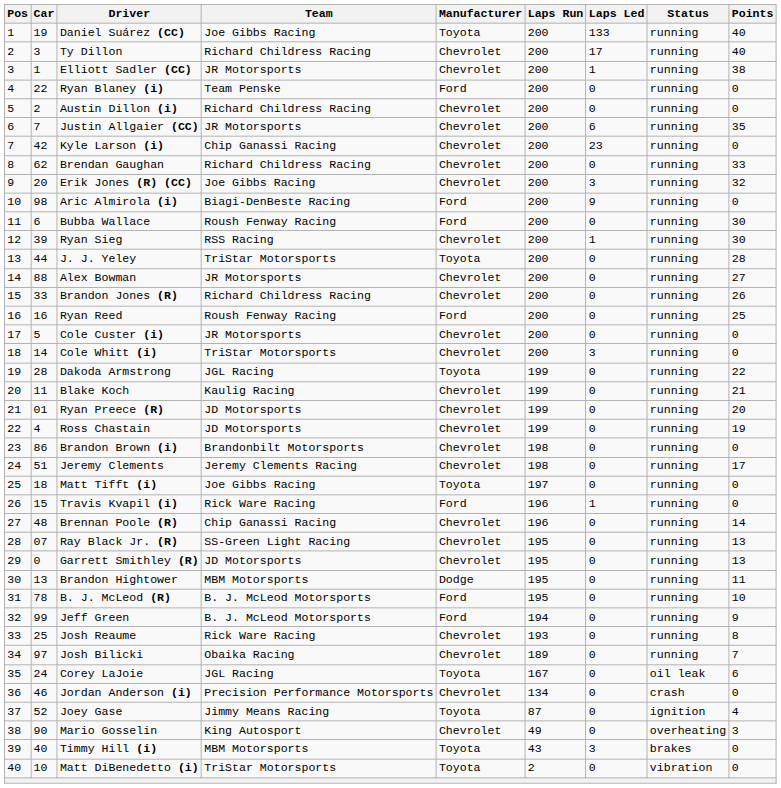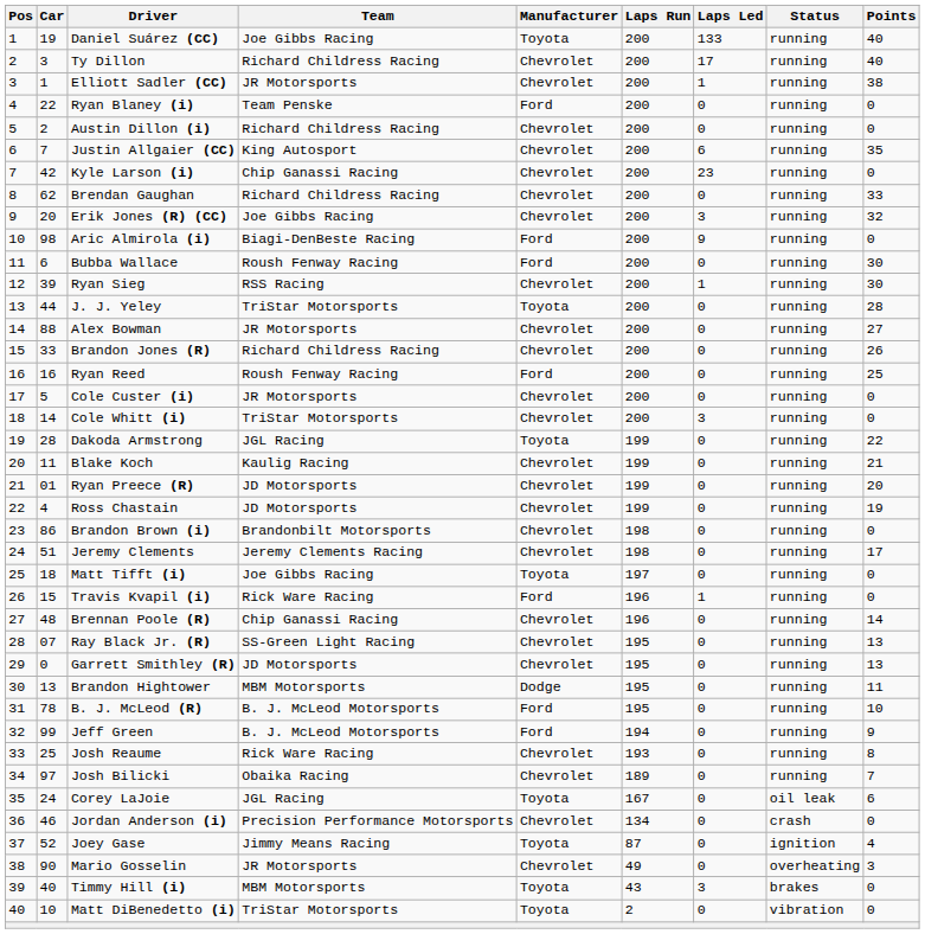 <table class="sortable wikitable" border="1">
 <tr>
 <th>Pos</th>
 <th>Car</th>
 <th>Driver</th>
 <th>Team</th>
 <th>Manufacturer</th>
 <th>Laps Run</th>
 <th>Laps Led</th>
 <th>Status</th>
 <th>Points</th>
 </tr>
 <tr>
 <td>1</td>
 <td>19</td>
 <td>Daniel Suárez <strong>(CC)</strong></td>
 <td>Joe Gibbs Racing</td>
 <td>Toyota</td>
 <td>200</td>
 <td>133</td>
 <td>running</td>
 <td>40</td>
 </tr>
 <tr>
 <td>2</td>
 <td>3</td>
 <td>Ty Dillon</td>
 <td>Richard Childress Racing</td>
 <td>Chevrolet</td>
 <td>200</td>
 <td>17</td>
 <td>running</td>
 <td>40</td>
 </tr>
 <tr>
 <td>3</td>
 <td>1</td>
 <td>Elliott Sadler <strong>(CC)</strong></td>
 <td>JR Motorsports</td>
 <td>Chevrolet</td>
 <td>200</td>
 <td>1</td>
 <td>running</td>
 <td>38</td>
 </tr>
 <tr>
 <td>4</td>
 <td>22</td>
 <td>Ryan Blaney <strong>(i)</strong></td>
 <td>Team Penske</td>
 <td>Ford</td>
 <td>200</td>
 <td>0</td>
 <td>running</td>
 <td>0</td>
 </tr>
 <tr>
 <td>5</td>
 <td>2</td>
 <td>Austin Dillon <strong>(i)</strong></td>
 <td>Richard Childress Racing</td>
 <td>Chevrolet</td>
 <td>200</td>
 <td>0</td>
 <td>running</td>
 <td>0</td>
 </tr>
 <tr>
 <td>6</td>
 <td>7</td>
 <td>Justin Allgaier <strong>(CC)</strong></td>
-<td>JR Motorsports</td>
+<td>King Autosport</td>
 <td>Chevrolet</td>
 <td>200</td>
 <td>6</td>
 <td>running</td>
 <td>35</td>
 </tr>
 <tr>
 <td>7</td>
 <td>42</td>
 <td>Kyle Larson <strong>(i)</strong></td>
 <td>Chip Ganassi Racing</td>
 <td>Chevrolet</td>
 <td>200</td>
 <td>23</td>
 <td>running</td>
 <td>0</td>
 </tr>
 <tr>
 <td>8</td>
 <td>62</td>
 <td>Brendan Gaughan</td>
 <td>Richard Childress Racing</td>
 <td>Chevrolet</td>
 <td>200</td>
 <td>0</td>
 <td>running</td>
 <td>33</td>
 </tr>
 <tr>
 <td>9</td>
 <td>20</td>
 <td>Erik Jones <strong>(R)</strong> <strong>(CC)</strong></td>
 <td>Joe Gibbs Racing</td>
 <td>Chevrolet</td>
 <td>200</td>
 <td>3</td>
 <td>running</td>
 <td>32</td>
 </tr>
 <tr>
 <td>10</td>
 <td>98</td>
 <td>Aric Almirola <strong>(i)</strong></td>
 <td>Biagi-DenBeste Racing</td>
 <td>Ford</td>
 <td>200</td>
 <td>9</td>
 <td>running</td>
 <td>0</td>
 </tr>
 <tr>
 <td>11</td>
 <td>6</td>
 <td>Bubba Wallace</td>
 <td>Roush Fenway Racing</td>
 <td>Ford</td>
 <td>200</td>
 <td>0</td>
 <td>running</td>
 <td>30</td>
 </tr>
 <tr>
 <td>12</td>
 <td>39</td>
 <td>Ryan Sieg</td>
 <td>RSS Racing</td>
 <td>Chevrolet</td>
 <td>200</td>
 <td>1</td>
 <td>running</td>
 <td>30</td>
 </tr>
 <tr>
 <td>13</td>
 <td>44</td>
 <td>J. J. Yeley</td>
 <td>TriStar Motorsports</td>
 <td>Toyota</td>
 <td>200</td>
 <td>0</td>
 <td>running</td>
 <td>28</td>
 </tr>
 <tr>
 <td>14</td>
 <td>88</td>
 <td>Alex Bowman</td>
 <td>JR Motorsports</td>
 <td>Chevrolet</td>
 <td>200</td>
 <td>0</td>
 <td>running</td>
 <td>27</td>
 </tr>
 <tr>
 <td>15</td>
 <td>33</td>
 <td>Brandon Jones <strong>(R)</strong></td>
 <td>Richard Childress Racing</td>
 <td>Chevrolet</td>
 <td>200</td>
 <td>0</td>
 <td>running</td>
 <td>26</td>
 </tr>
 <tr>
 <td>16</td>
 <td>16</td>
 <td>Ryan Reed</td>
 <td>Roush Fenway Racing</td>
 <td>Ford</td>
 <td>200</td>
 <td>0</td>
 <td>running</td>
 <td>25</td>
 </tr>
 <tr>
 <td>17</td>
 <td>5</td>
 <td>Cole Custer <strong>(i)</strong></td>
 <td>JR Motorsports</td>
 <td>Chevrolet</td>
 <td>200</td>
 <td>0</td>
 <td>running</td>
 <td>0</td>
 </tr>
 <tr>
 <td>18</td>
 <td>14</td>
 <td>Cole Whitt <strong>(i)</strong></td>
 <td>TriStar Motorsports</td>
 <td>Chevrolet</td>
 <td>200</td>
 <td>3</td>
 <td>running</td>
 <td>0</td>
 </tr>
 <tr>
 <td>19</td>
 <td>28</td>
 <td>Dakoda Armstrong</td>
 <td>JGL Racing</td>
 <td>Toyota</td>
 <td>199</td>
 <td>0</td>
 <td>running</td>
 <td>22</td>
 </tr>
 <tr>
 <td>20</td>
 <td>11</td>
 <td>Blake Koch</td>
 <td>Kaulig Racing</td>
 <td>Chevrolet</td>
 <td>199</td>
 <td>0</td>
 <td>running</td>
 <td>21</td>
 </tr>
 <tr>
 <td>21</td>
 <td>01</td>
 <td>Ryan Preece <strong>(R)</strong></td>
 <td>JD Motorsports</td>
 <td>Chevrolet</td>
 <td>199</td>
 <td>0</td>
 <td>running</td>
 <td>20</td>
 </tr>
 <tr>
 <td>22</td>
 <td>4</td>
 <td>Ross Chastain</td>
 <td>JD Motorsports</td>
 <td>Chevrolet</td>
 <td>199</td>
 <td>0</td>
 <td>running</td>
 <td>19</td>
 </tr>
 <tr>
 <td>23</td>
 <td>86</td>
 <td>Brandon Brown <strong>(i)</strong></td>
 <td>Brandonbilt Motorsports</td>
 <td>Chevrolet</td>
 <td>198</td>
 <td>0</td>
 <td>running</td>
 <td>0</td>
 </tr>
 <tr>
 <td>24</td>
 <td>51</td>
 <td>Jeremy Clements</td>
 <td>Jeremy Clements Racing</td>
 <td>Chevrolet</td>
 <td>198</td>
 <td>0</td>
 <td>running</td>
 <td>17</td>
 </tr>
 <tr>
 <td>25</td>
 <td>18</td>
 <td>Matt Tifft <strong>(i)</strong></td>
 <td>Joe Gibbs Racing</td>
 <td>Toyota</td>
 <td>197</td>
 <td>0</td>
 <td>running</td>
 <td>0</td>
 </tr>
 <tr>
 <td>26</td>
 <td>15</td>
 <td>Travis Kvapil <strong>(i)</strong></td>
 <td>Rick Ware Racing</td>
 <td>Ford</td>
 <td>196</td>
 <td>1</td>
 <td>running</td>
 <td>0</td>
 </tr>
 <tr>
 <td>27</td>
 <td>48</td>
 <td>Brennan Poole <strong>(R)</strong></td>
 <td>Chip Ganassi Racing</td>
 <td>Chevrolet</td>
 <td>196</td>
 <td>0</td>
 <td>running</td>
 <td>14</td>
 </tr>
 <tr>
 <td>28</td>
 <td>07</td>
 <td>Ray Black Jr. <strong>(R)</strong></td>
 <td>SS-Green Light Racing</td>
 <td>Chevrolet</td>
 <td>195</td>
 <td>0</td>
 <td>running</td>
 <td>13</td>
 </tr>
 <tr>
 <td>29</td>
 <td>0</td>
 <td>Garrett Smithley <strong>(R)</strong></td>
 <td>JD Motorsports</td>
 <td>Chevrolet</td>
 <td>195</td>
 <td>0</td>
 <td>running</td>
 <td>13</td>
 </tr>
 <tr>
 <td>30</td>
 <td>13</td>
 <td>Brandon Hightower</td>
 <td>MBM Motorsports</td>
 <td>Dodge</td>
 <td>195</td>
 <td>0</td>
 <td>running</td>
 <td>11</td>
 </tr>
 <tr>
 <td>31</td>
 <td>78</td>
 <td>B. J. McLeod <strong>(R)</strong></td>
 <td>B. J. McLeod Motorsports</td>
 <td>Ford</td>
 <td>195</td>
 <td>0</td>
 <td>running</td>
 <td>10</td>
 </tr>
 <tr>
 <td>32</td>
 <td>99</td>
 <td>Jeff Green</td>
 <td>B. J. McLeod Motorsports</td>
 <td>Ford</td>
 <td>194</td>
 <td>0</td>
 <td>running</td>
 <td>9</td>
 </tr>
 <tr>
 <td>33</td>
 <td>25</td>
 <td>Josh Reaume</td>
 <td>Rick Ware Racing</td>
 <td>Chevrolet</td>
 <td>193</td>
 <td>0</td>
 <td>running</td>
 <td>8</td>
 </tr>
 <tr>
 <td>34</td>
 <td>97</td>
 <td>Josh Bilicki</td>
 <td>Obaika Racing</td>
 <td>Chevrolet</td>
 <td>189</td>
 <td>0</td>
 <td>running</td>
 <td>7</td>
 </tr>
 <tr>
 <td>35</td>
 <td>24</td>
 <td>Corey LaJoie</td>
 <td>JGL Racing</td>
 <td>Toyota</td>
 <td>167</td>
 <td>0</td>
 <td>oil leak</td>
 <td>6</td>
 </tr>
 <tr>
 <td>36</td>
 <td>46</td>
 <td>Jordan Anderson <strong>(i)</strong></td>
 <td>Precision Performance Motorsports</td>
 <td>Chevrolet</td>
 <td>134</td>
 <td>0</td>
 <td>crash</td>
 <td>0</td>
 </tr>
 <tr>
 <td>37</td>
 <td>52</td>
 <td>Joey Gase</td>
 <td>Jimmy Means Racing</td>
 <td>Toyota</td>
 <td>87</td>
 <td>0</td>
 <td>ignition</td>
 <td>4</td>
 </tr>
 <tr>
 <td>38</td>
 <td>90</td>
 <td>Mario Gosselin</td>
-<td>King Autosport</td>
+<td>JR Motorsports</td>
 <td>Chevrolet</td>
 <td>49</td>
 <td>0</td>
 <td>overheating</td>
 <td>3</td>
 </tr>
 <tr>
 <td>39</td>
 <td>40</td>
 <td>Timmy Hill <strong>(i)</strong></td>
 <td>MBM Motorsports</td>
 <td>Toyota</td>
 <td>43</td>
 <td>3</td>
 <td>brakes</td>
 <td>0</td>
 </tr>
 <tr>
 <td>40</td>
 <td>10</td>
 <td>Matt DiBenedetto <strong>(i)</strong></td>
 <td>TriStar Motorsports</td>
 <td>Toyota</td>
 <td>2</td>
 <td>0</td>
 <td>vibration</td>
 <td>0</td>
 </tr>
 <tr>
 <th colspan="9"></th>
 </tr>
 </table>
